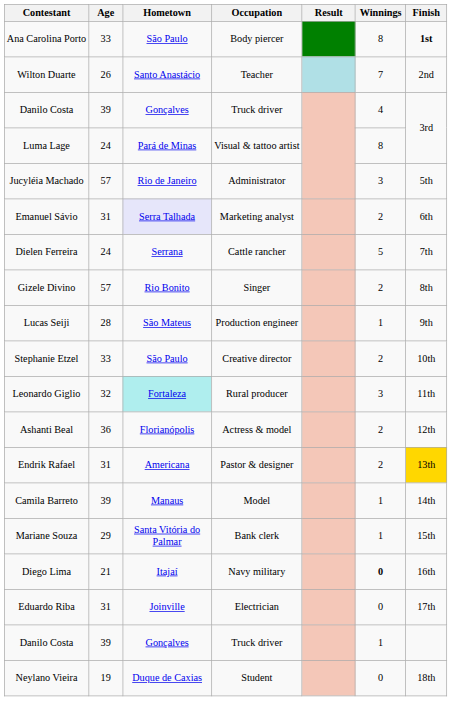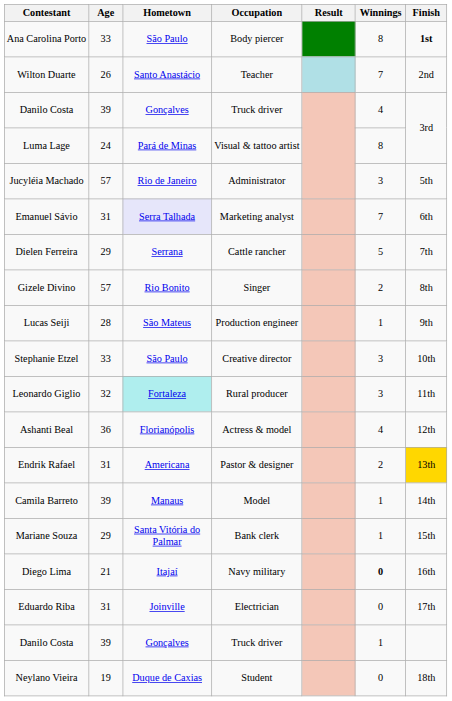 <table class="wikitable sortable" style="margin:1em auto; text-align:center; font-size:90%; width:100%;">
 <tr>
 <th width="200px">Contestant</th>
 <th width="075px">Age</th>
 <th width="200px">Hometown</th>
 <th width="200px">Occupation</th>
 <th width="125px">Result</th>
 <th width="075px">Winnings</th>
 <th width="075px">Finish</th>
 </tr>
 <tr style="height:50px">
 <td>Ana Carolina Porto</td>
 <td>33</td>
 <td><a href='#'>São Paulo</a></td>
 <td>Body piercer</td>
 <td bgcolor=008000></td>
 <td>8</td>
 <td><strong>1st</strong></td>
 </tr>
 <tr style="height:50px">
 <td>Wilton Duarte</td>
 <td>26</td>
 <td><a href='#'>Santo Anastácio</a></td>
 <td>Teacher</td>
 <td bgcolor=B0E0E6></td>
 <td>7</td>
 <td>2nd</td>
 </tr>
 <tr style="height:50px">
 <td>Danilo Costa</td>
 <td>39</td>
 <td><a href='#'>Gonçalves</a></td>
 <td>Truck driver</td>
 <td bgcolor="F4C7B8" rowspan="3"></td>
 <td>4</td>
 <td rowspan="2">3rd</td>
 </tr>
 <tr style="height:50px">
 <td>Luma Lage</td>
 <td>24</td>
 <td><a href='#'>Pará de Minas</a></td>
 <td>Visual & tattoo artist</td>
 <td>8</td>
 </tr>
 <tr style="height:50px">
 <td>Jucyléia Machado</td>
 <td>57</td>
 <td><a href='#'>Rio de Janeiro</a></td>
 <td>Administrator</td>
 <td>3</td>
 <td>5th</td>
 </tr>
 <tr style="height:50px">
 <td>Emanuel Sávio</td>
 <td>31</td>
 <td style="background: lavender;"><a href='#'>Serra Talhada</a></td>
 <td>Marketing analyst</td>
 <td bgcolor="F4C7B8"></td>
-<td>2</td>
+<td>7</td>
 <td>6th</td>
 </tr>
 <tr style="height:50px">
 <td>Dielen Ferreira</td>
-<td>24</td>
+<td>29</td>
 <td><a href='#'>Serrana</a></td>
 <td>Cattle rancher</td>
 <td bgcolor="F4C7B8"></td>
 <td>5</td>
 <td>7th</td>
 </tr>
 <tr style="height:50px">
 <td>Gizele Divino</td>
 <td>57</td>
 <td><a href='#'>Rio Bonito</a></td>
 <td>Singer</td>
 <td bgcolor="F4C7B8"></td>
 <td>2</td>
 <td>8th</td>
 </tr>
 <tr style="height:50px">
 <td>Lucas Seiji</td>
 <td>28</td>
 <td><a href='#'>São Mateus</a></td>
 <td>Production engineer</td>
 <td bgcolor="F4C7B8"></td>
 <td>1</td>
 <td>9th</td>
 </tr>
 <tr style="height:50px">
 <td>Stephanie Etzel</td>
 <td>33</td>
 <td><a href='#'>São Paulo</a></td>
 <td>Creative director</td>
 <td bgcolor="F4C7B8"></td>
-<td>2</td>
+<td>3</td>
 <td>10th</td>
 </tr>
 <tr style="height:50px">
 <td>Leonardo Giglio</td>
 <td>32</td>
 <td style="background: paleturquoise;"><a href='#'>Fortaleza</a></td>
 <td>Rural producer</td>
 <td bgcolor="F4C7B8"></td>
 <td>3</td>
 <td>11th</td>
 </tr>
 <tr style="height:50px">
 <td>Ashanti Beal</td>
 <td>36</td>
 <td><a href='#'>Florianópolis</a></td>
 <td>Actress & model</td>
 <td bgcolor="F4C7B8"></td>
-<td>2</td>
+<td>4</td>
 <td>12th</td>
 </tr>
 <tr style="height:50px">
 <td>Endrik Rafael</td>
 <td>31</td>
 <td><a href='#'>Americana</a></td>
 <td>Pastor & designer</td>
 <td bgcolor="F4C7B8"></td>
 <td>2</td>
 <td style="background: gold;">13th</td>
 </tr>
 <tr style="height:50px">
 <td>Camila Barreto</td>
 <td>39</td>
 <td><a href='#'>Manaus</a></td>
 <td>Model</td>
 <td bgcolor="F4C7B8"></td>
 <td>1</td>
 <td>14th</td>
 </tr>
 <tr style="height:50px">
 <td>Mariane Souza</td>
 <td>29</td>
 <td><a href='#'>Santa Vitória do Palmar</a></td>
 <td>Bank clerk</td>
 <td bgcolor="F4C7B8"></td>
 <td>1</td>
 <td>15th</td>
 </tr>
 <tr style="height:50px">
 <td>Diego Lima</td>
 <td>21</td>
 <td><a href='#'>Itajaí</a></td>
 <td>Navy military</td>
 <td bgcolor="F4C7B8"></td>
 <td><strong>0</strong></td>
 <td>16th</td>
 </tr>
 <tr style="height:50px">
 <td>Eduardo Riba</td>
 <td>31</td>
 <td><a href='#'>Joinville</a></td>
 <td>Electrician</td>
 <td bgcolor="F4C7B8"></td>
 <td>0</td>
 <td>17th</td>
 </tr>
 <tr style="height:50px">
 <td>Danilo Costa</td>
 <td>39</td>
 <td><a href='#'>Gonçalves</a></td>
 <td>Truck driver</td>
 <td bgcolor="F4C7B8"></td>
 <td>1</td>
 <td></td>
 </tr>
 <tr style="height:50px">
 <td>Neylano Vieira</td>
 <td>19</td>
 <td><a href='#'>Duque de Caxias</a></td>
 <td>Student</td>
 <td bgcolor="F4C7B8"></td>
 <td>0</td>
 <td>18th</td>
 </tr>
 </table>
